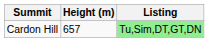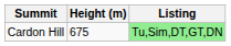 <table class="wikitable sortable">
 <tr>
 <th>Summit</th>
 <th>Height (m)</th>
 <th>Listing</th>
 </tr>
 <tr>
 <td>Cardon Hill</td>
-<td>657</td>
+<td>675</td>
 <td style="background: lightgreen;">Tu,Sim,DT,GT,DN</td>
 </tr>
 </table>
